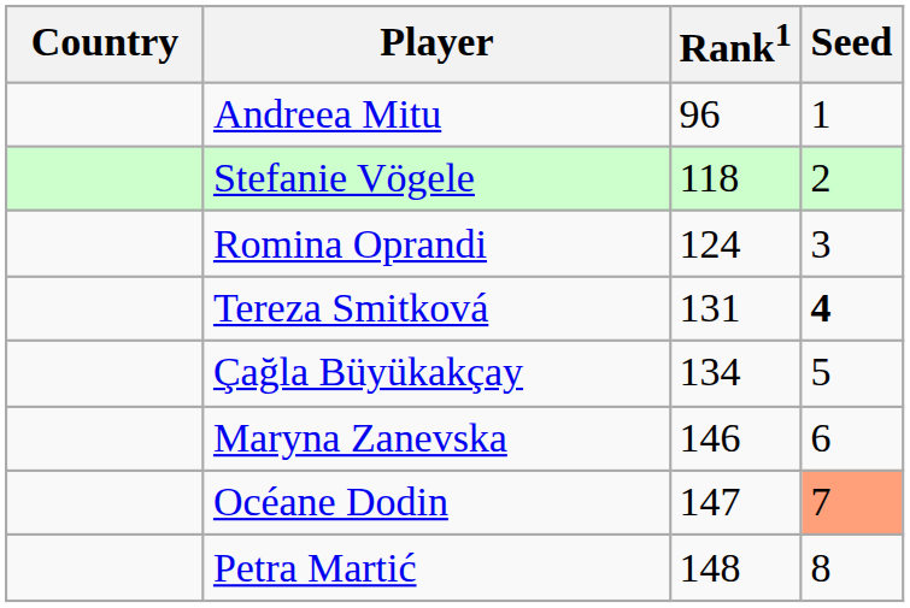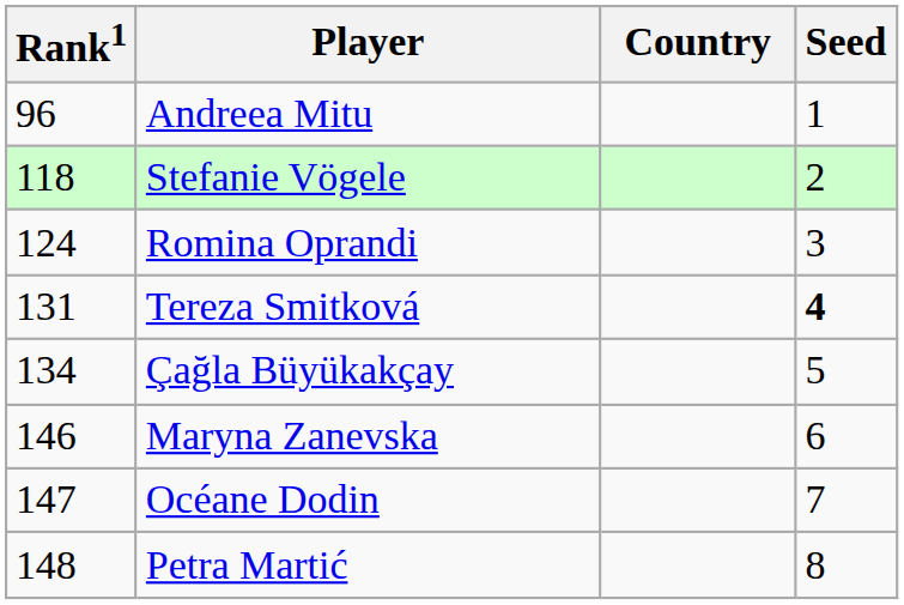 <table class="sortable wikitable">
 <tr>
+<th>Rank<sup>1</sup></th>
+<th width="175">Player</th>
 <th width="70">Country</th>
-<th width="175">Player</th>
-<th>Rank<sup>1</sup></th>
 <th>Seed</th>
 </tr>
 <tr>
+<td>96</td>
+<td><a href='#'>Andreea Mitu</a></td>
 <td></td>
-<td><a href='#'>Andreea Mitu</a></td>
-<td>96</td>
 <td>1</td>
 </tr>
 <tr style="background:#cfc;">
+<td>118</td>
+<td><a href='#'>Stefanie Vögele</a></td>
 <td></td>
-<td><a href='#'>Stefanie Vögele</a></td>
-<td>118</td>
 <td>2</td>
 </tr>
 <tr>
+<td>124</td>
+<td><a href='#'>Romina Oprandi</a></td>
 <td></td>
-<td><a href='#'>Romina Oprandi</a></td>
-<td>124</td>
 <td>3</td>
 </tr>
 <tr>
+<td>131</td>
+<td><a href='#'>Tereza Smitková</a></td>
 <td></td>
-<td><a href='#'>Tereza Smitková</a></td>
-<td>131</td>
 <td><strong>4</strong></td>
 </tr>
 <tr>
+<td>134</td>
+<td><a href='#'>Çağla Büyükakçay</a></td>
 <td></td>
-<td><a href='#'>Çağla Büyükakçay</a></td>
-<td>134</td>
 <td>5</td>
 </tr>
 <tr>
+<td>146</td>
+<td><a href='#'>Maryna Zanevska</a></td>
 <td></td>
-<td><a href='#'>Maryna Zanevska</a></td>
-<td>146</td>
 <td>6</td>
 </tr>
 <tr>
+<td>147</td>
+<td><a href='#'>Océane Dodin</a></td>
 <td></td>
-<td><a href='#'>Océane Dodin</a></td>
-<td>147</td>
-<td style="background: lightsalmon;">7</td>
+<td>7</td>
 </tr>
 <tr>
+<td>148</td>
+<td><a href='#'>Petra Martić</a></td>
 <td></td>
-<td><a href='#'>Petra Martić</a></td>
-<td>148</td>
 <td>8</td>
 </tr>
 </table>
